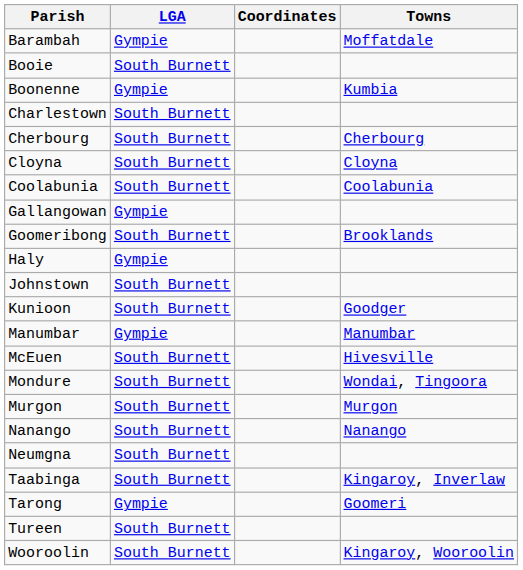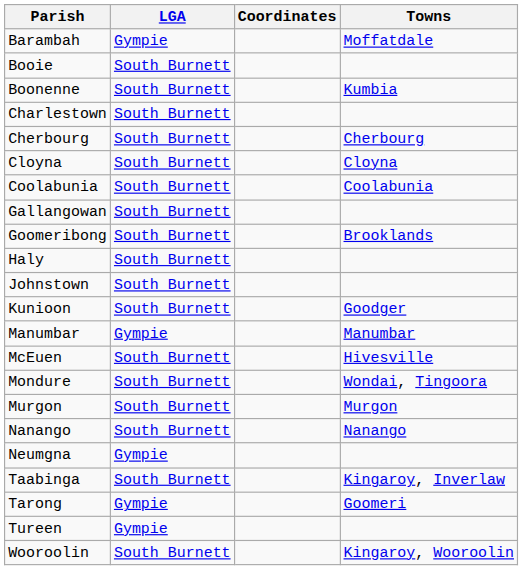 <table class="wikitable sortable">
 <tr>
 <th>Parish</th>
 <th><a href='#'>LGA</a></th>
 <th>Coordinates</th>
 <th>Towns</th>
 </tr>
 <tr>
 <td>Barambah</td>
 <td><a href='#'>Gympie</a></td>
 <td></td>
 <td><a href='#'>Moffatdale</a></td>
 </tr>
 <tr>
 <td>Booie</td>
 <td><a href='#'>South Burnett</a></td>
 <td></td>
 <td></td>
 </tr>
 <tr>
 <td>Boonenne</td>
-<td><a href='#'>Gympie</a></td>
+<td><a href='#'>South Burnett</a></td>
 <td></td>
 <td><a href='#'>Kumbia</a></td>
 </tr>
 <tr>
 <td>Charlestown</td>
 <td><a href='#'>South Burnett</a></td>
 <td></td>
 <td></td>
 </tr>
 <tr>
 <td>Cherbourg</td>
 <td><a href='#'>South Burnett</a></td>
 <td></td>
 <td><a href='#'>Cherbourg</a></td>
 </tr>
 <tr>
 <td>Cloyna</td>
 <td><a href='#'>South Burnett</a></td>
 <td></td>
 <td><a href='#'>Cloyna</a></td>
 </tr>
 <tr>
 <td>Coolabunia</td>
 <td><a href='#'>South Burnett</a></td>
 <td></td>
 <td><a href='#'>Coolabunia</a></td>
 </tr>
 <tr>
 <td>Gallangowan</td>
-<td><a href='#'>Gympie</a></td>
+<td><a href='#'>South Burnett</a></td>
 <td></td>
 <td></td>
 </tr>
 <tr>
 <td>Goomeribong</td>
 <td><a href='#'>South Burnett</a></td>
 <td></td>
 <td><a href='#'>Brooklands</a></td>
 </tr>
 <tr>
 <td>Haly</td>
-<td><a href='#'>Gympie</a></td>
+<td><a href='#'>South Burnett</a></td>
 <td></td>
 <td></td>
 </tr>
 <tr>
 <td>Johnstown</td>
 <td><a href='#'>South Burnett</a></td>
 <td></td>
 <td></td>
 </tr>
 <tr>
 <td>Kunioon</td>
 <td><a href='#'>South Burnett</a></td>
 <td></td>
 <td><a href='#'>Goodger</a></td>
 </tr>
 <tr>
 <td>Manumbar</td>
 <td><a href='#'>Gympie</a></td>
 <td></td>
 <td><a href='#'>Manumbar</a></td>
 </tr>
 <tr>
 <td>McEuen</td>
 <td><a href='#'>South Burnett</a></td>
 <td></td>
 <td><a href='#'>Hivesville</a></td>
 </tr>
 <tr>
 <td>Mondure</td>
 <td><a href='#'>South Burnett</a></td>
 <td></td>
 <td><a href='#'>Wondai</a>, <a href='#'>Tingoora</a></td>
 </tr>
 <tr>
 <td>Murgon</td>
 <td><a href='#'>South Burnett</a></td>
 <td></td>
 <td><a href='#'>Murgon</a></td>
 </tr>
 <tr>
 <td>Nanango</td>
 <td><a href='#'>South Burnett</a></td>
 <td></td>
 <td><a href='#'>Nanango</a></td>
 </tr>
 <tr>
 <td>Neumgna</td>
-<td><a href='#'>South Burnett</a></td>
+<td><a href='#'>Gympie</a></td>
 <td></td>
 <td></td>
 </tr>
 <tr>
 <td>Taabinga</td>
 <td><a href='#'>South Burnett</a></td>
 <td></td>
 <td><a href='#'>Kingaroy</a>, <a href='#'>Inverlaw</a></td>
 </tr>
 <tr>
 <td>Tarong</td>
 <td><a href='#'>Gympie</a></td>
 <td></td>
 <td><a href='#'>Goomeri</a></td>
 </tr>
 <tr>
 <td>Tureen</td>
-<td><a href='#'>South Burnett</a></td>
+<td><a href='#'>Gympie</a></td>
 <td></td>
 <td></td>
 </tr>
 <tr>
 <td>Wooroolin</td>
 <td><a href='#'>South Burnett</a></td>
 <td></td>
 <td><a href='#'>Kingaroy</a>, <a href='#'>Wooroolin</a></td>
 </tr>
 </table>
